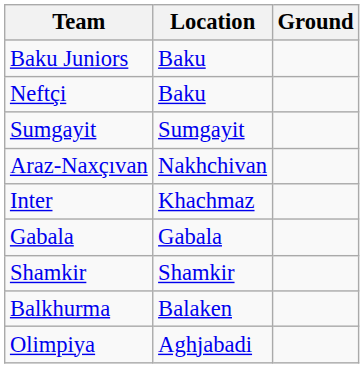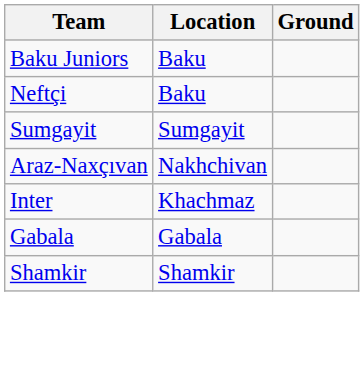 <table class="wikitable sortable">
 <tr>
 <th>Team</th>
 <th>Location</th>
 <th>Ground</th>
 </tr>
 <tr>
 <td><a href='#'>Baku Juniors</a></td>
 <td><a href='#'>Baku</a></td>
 <td></td>
 </tr>
 <tr>
 <td><a href='#'>Neftçi</a></td>
 <td><a href='#'>Baku</a></td>
 <td></td>
 </tr>
 <tr>
 <td><a href='#'>Sumgayit</a></td>
 <td><a href='#'>Sumgayit</a></td>
 <td></td>
 </tr>
 <tr>
 <td><a href='#'>Araz-Naxçıvan</a></td>
 <td><a href='#'>Nakhchivan</a></td>
 <td></td>
 </tr>
 <tr>
 <td><a href='#'>Inter</a></td>
 <td><a href='#'>Khachmaz</a></td>
 <td></td>
 </tr>
 <tr>
 <td><a href='#'>Gabala</a></td>
 <td><a href='#'>Gabala</a></td>
 <td></td>
 </tr>
 <tr>
 <td><a href='#'>Shamkir</a></td>
 <td><a href='#'>Shamkir</a></td>
 <td></td>
 </tr>
-<tr>
-<td><a href='#'>Balkhurma</a></td>
-<td><a href='#'>Balaken</a></td>
-<td></td>
-</tr>
-<tr>
-<td><a href='#'>Olimpiya</a></td>
-<td><a href='#'>Aghjabadi</a></td>
-<td></td>
-</tr>
 </table>
